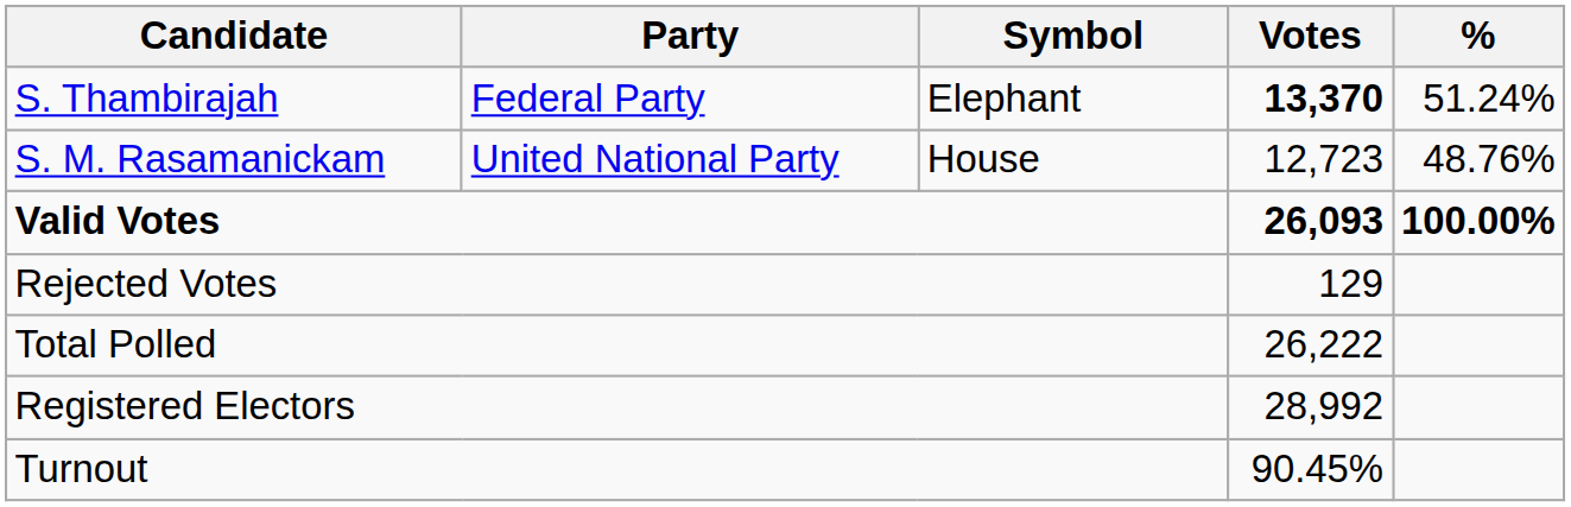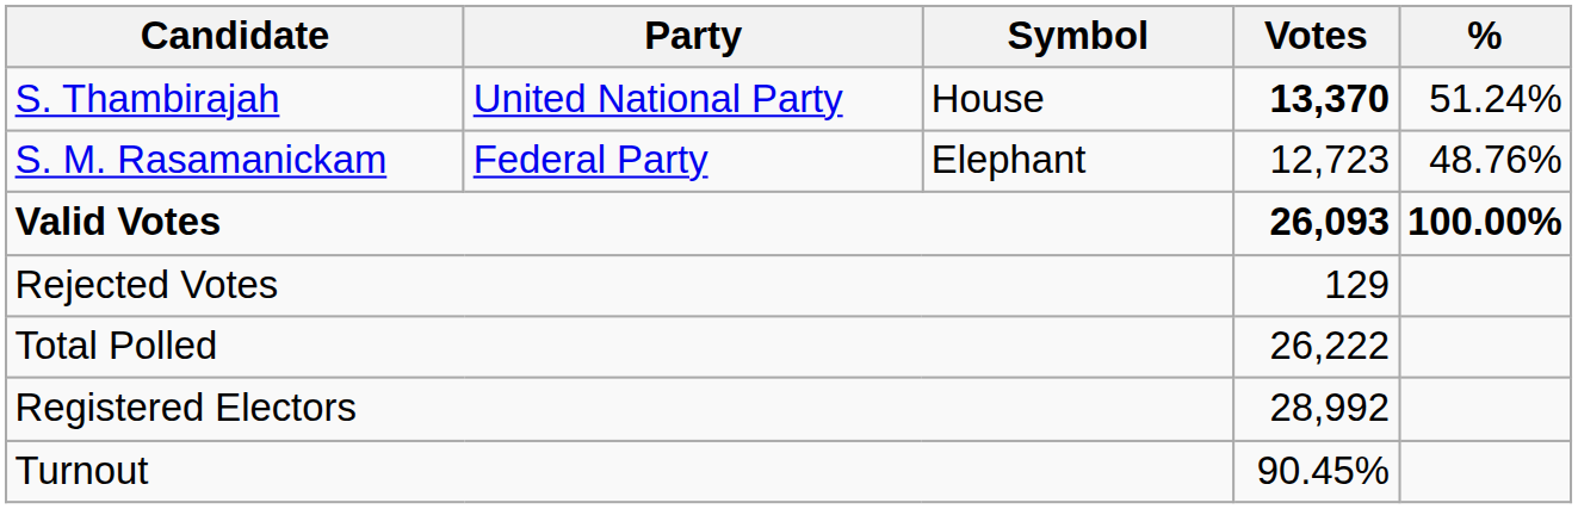 <table class="wikitable" border="1" style="text-align:right;">
 <tr>
 <th align=left width="180">Candidate</th>
 <th align=left width="180">Party</th>
 <th align=left width="120">Symbol</th>
 <th align=left width="60">Votes</th>
 <th align=left width="60">%</th>
 </tr>
 <tr>
 <td align=left><a href='#'>S. Thambirajah</a></td>
-<td align=left><a href='#'>Federal Party</a></td>
-<td align=left>Elephant</td>
+<td align=left><a href='#'>United National Party</a></td>
+<td align=left>House</td>
 <td><strong>13,370</strong></td>
 <td>51.24%</td>
 </tr>
 <tr>
 <td align=left><a href='#'>S. M. Rasamanickam</a></td>
-<td align=left><a href='#'>United National Party</a></td>
-<td align=left>House</td>
+<td align=left><a href='#'>Federal Party</a></td>
+<td align=left>Elephant</td>
 <td>12,723</td>
 <td>48.76%</td>
 </tr>
 <tr>
 <td align=left colspan=3><strong>Valid Votes</strong></td>
 <td><strong>26,093</strong></td>
 <td><strong>100.00%</strong></td>
 </tr>
 <tr>
 <td align=left colspan=3>Rejected Votes</td>
 <td>129</td>
 <td></td>
 </tr>
 <tr>
 <td align=left colspan=3>Total Polled</td>
 <td>26,222</td>
 <td></td>
 </tr>
 <tr>
 <td align=left colspan=3>Registered Electors</td>
 <td>28,992</td>
 <td></td>
 </tr>
 <tr>
 <td align=left colspan=3>Turnout</td>
 <td>90.45%</td>
 <td></td>
 </tr>
 </table>
